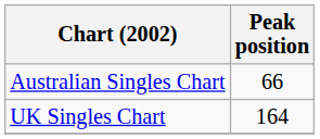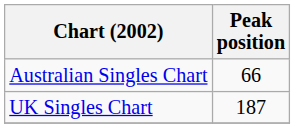 <table class="wikitable">
 <tr>
 <th>Chart (2002)</th>
 <th>Peak<br>position</th>
 </tr>
 <tr>
 <td><a href='#'>Australian Singles Chart</a></td>
 <td align="center">66</td>
 </tr>
 <tr>
 <td><a href='#'>UK Singles Chart</a></td>
-<td align="center">164</td>
+<td align="center">187</td>
 </tr>
 <tr>
 </tr>
 </table>
